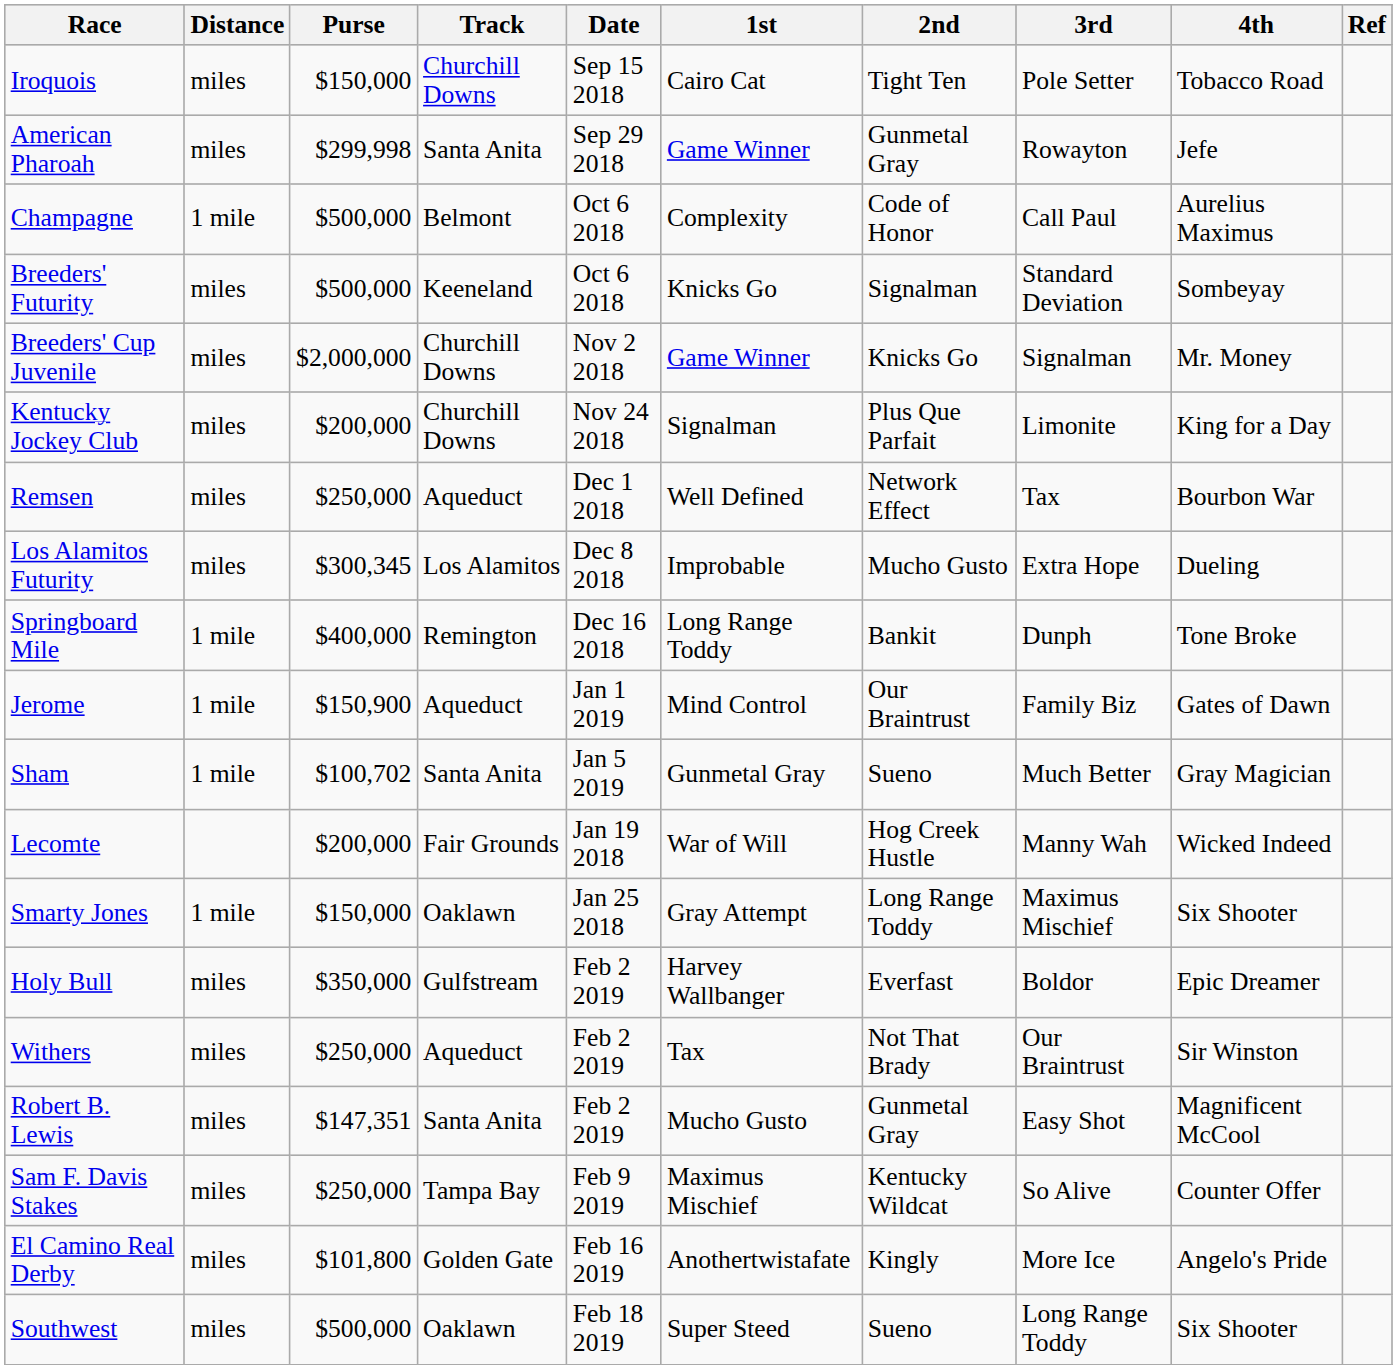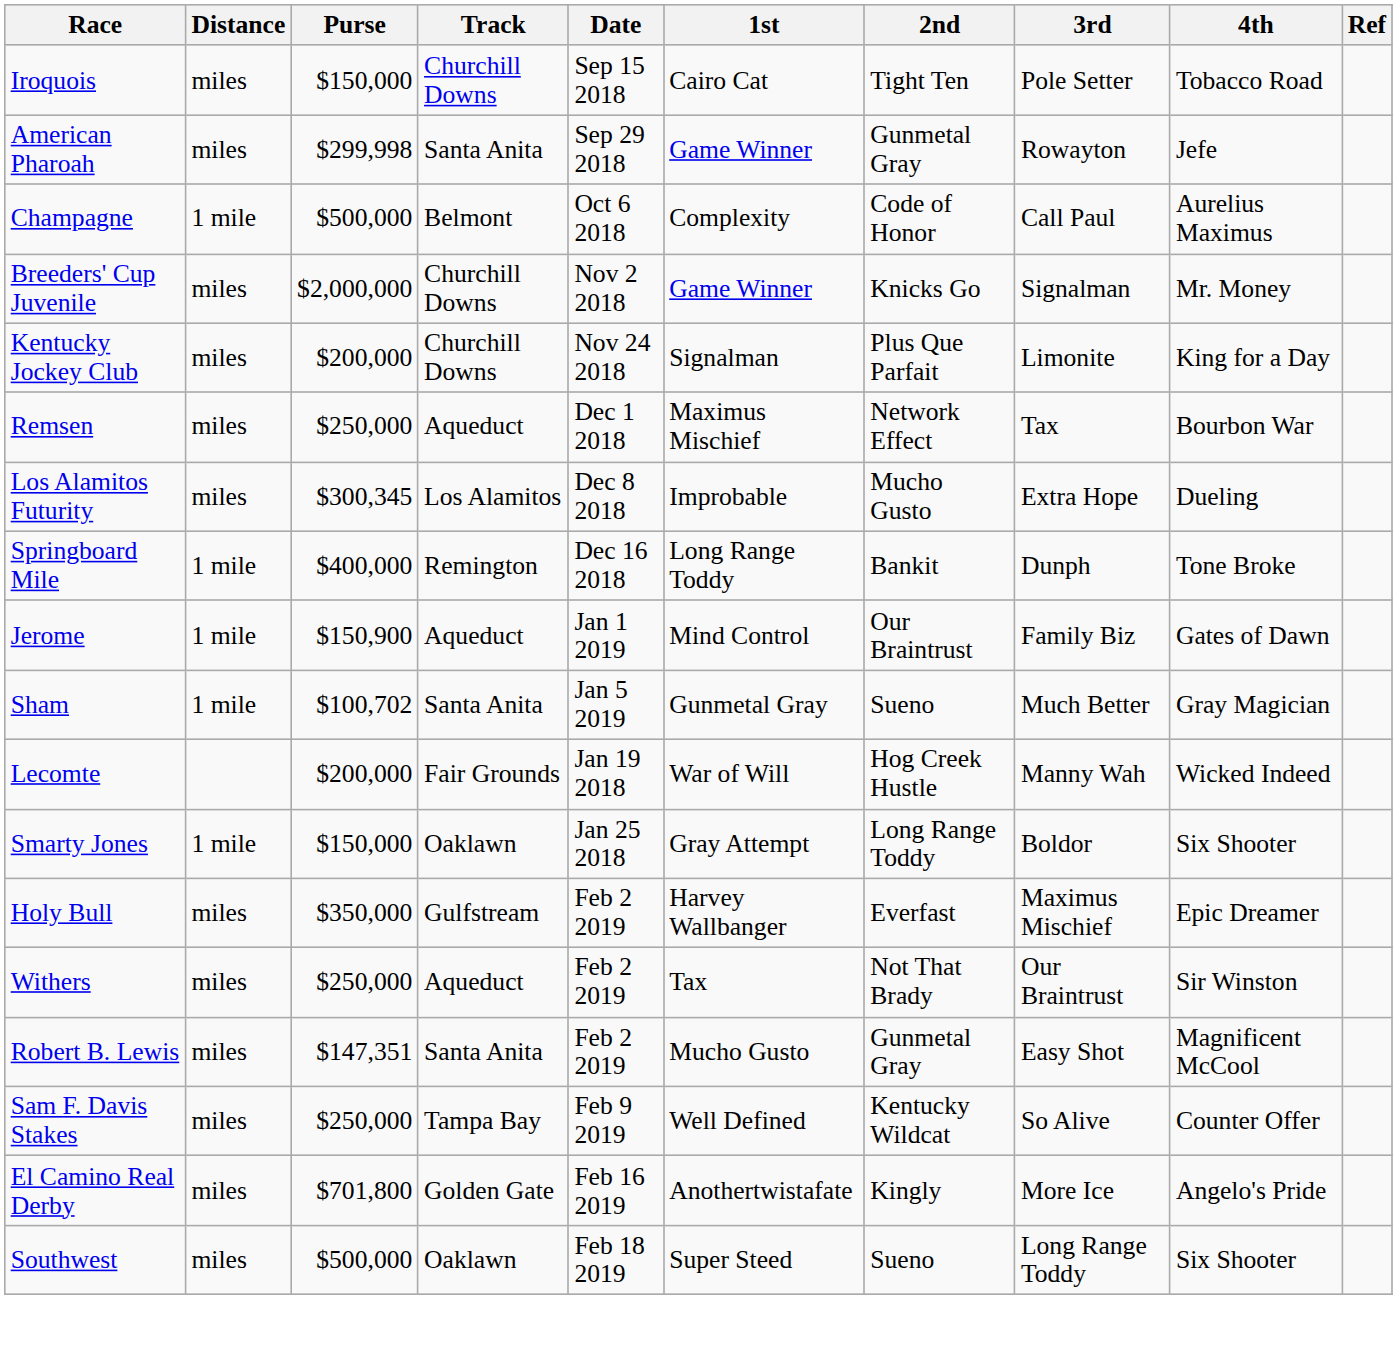 <table class="wikitable">
 <tr>
 <th>Race</th>
 <th>Distance</th>
 <th>Purse</th>
 <th>Track</th>
 <th>Date</th>
 <th>1st</th>
 <th>2nd</th>
 <th>3rd</th>
 <th>4th</th>
 <th>Ref</th>
 </tr>
 <tr>
 <td><a href='#'>Iroquois</a></td>
 <td> miles</td>
 <td align=right>$150,000</td>
 <td><a href='#'>Churchill Downs</a></td>
 <td>Sep 15 2018</td>
 <td>Cairo Cat</td>
 <td>Tight Ten</td>
 <td>Pole Setter</td>
 <td>Tobacco Road</td>
 <td></td>
 </tr>
 <tr>
 <td><a href='#'>American Pharoah</a></td>
 <td> miles</td>
 <td align=right>$299,998</td>
 <td>Santa Anita</td>
 <td>Sep 29 2018</td>
 <td><a href='#'>Game Winner</a></td>
 <td>Gunmetal Gray</td>
 <td>Rowayton</td>
 <td>Jefe</td>
 <td></td>
 </tr>
 <tr>
 <td><a href='#'>Champagne</a></td>
 <td>1 mile</td>
 <td align=right>$500,000</td>
 <td>Belmont</td>
 <td>Oct 6 2018</td>
 <td>Complexity</td>
 <td>Code of Honor</td>
 <td>Call Paul</td>
 <td>Aurelius Maximus</td>
 <td></td>
 </tr>
 <tr>
-<td><a href='#'>Breeders' Futurity</a></td>
-<td> miles</td>
-<td align=right>$500,000</td>
-<td>Keeneland</td>
-<td>Oct 6 2018</td>
-<td>Knicks Go</td>
-<td>Signalman</td>
-<td>Standard Deviation</td>
-<td>Sombeyay</td>
-<td></td>
-</tr>
-<tr>
 <td><a href='#'>Breeders' Cup Juvenile</a></td>
 <td> miles</td>
 <td align=right>$2,000,000</td>
 <td>Churchill Downs</td>
 <td>Nov 2 2018</td>
 <td><a href='#'>Game Winner</a></td>
 <td>Knicks Go</td>
 <td>Signalman</td>
 <td>Mr. Money</td>
 <td></td>
 </tr>
 <tr>
 <td><a href='#'>Kentucky Jockey Club</a></td>
 <td> miles</td>
 <td align=right>$200,000</td>
 <td>Churchill Downs</td>
 <td>Nov 24 2018</td>
 <td>Signalman</td>
 <td>Plus Que Parfait</td>
 <td>Limonite</td>
 <td>King for a Day</td>
 <td></td>
 </tr>
 <tr>
 <td><a href='#'>Remsen</a></td>
 <td> miles</td>
 <td align=right>$250,000</td>
 <td>Aqueduct</td>
 <td>Dec 1 2018</td>
-<td>Well Defined</td>
+<td>Maximus Mischief</td>
 <td>Network Effect</td>
 <td>Tax</td>
 <td>Bourbon War</td>
 <td></td>
 </tr>
 <tr>
 <td><a href='#'>Los Alamitos Futurity</a></td>
 <td> miles</td>
 <td align=right>$300,345</td>
 <td>Los Alamitos</td>
 <td>Dec 8 2018</td>
 <td>Improbable</td>
 <td>Mucho Gusto</td>
 <td>Extra Hope</td>
 <td>Dueling</td>
 <td></td>
 </tr>
 <tr>
 <td><a href='#'>Springboard Mile</a></td>
 <td>1 mile</td>
 <td align=right>$400,000</td>
 <td>Remington</td>
 <td>Dec 16 2018</td>
 <td>Long Range Toddy</td>
 <td>Bankit</td>
 <td>Dunph</td>
 <td>Tone Broke</td>
 <td></td>
 </tr>
 <tr>
 <td><a href='#'>Jerome</a></td>
 <td>1 mile</td>
 <td align=right>$150,900</td>
 <td>Aqueduct</td>
 <td>Jan 1 2019</td>
 <td>Mind Control</td>
 <td>Our Braintrust</td>
 <td>Family Biz</td>
 <td>Gates of Dawn</td>
 <td></td>
 </tr>
 <tr>
 <td><a href='#'>Sham</a></td>
 <td>1 mile</td>
 <td align=right>$100,702</td>
 <td>Santa Anita</td>
 <td>Jan 5 2019</td>
 <td>Gunmetal Gray</td>
 <td>Sueno</td>
 <td>Much Better</td>
 <td>Gray Magician</td>
 <td></td>
 </tr>
 <tr>
 <td><a href='#'>Lecomte</a></td>
 <td><small></small></td>
 <td align=right>$200,000</td>
 <td>Fair Grounds</td>
 <td>Jan 19 2018</td>
 <td>War of Will</td>
 <td>Hog Creek Hustle</td>
 <td>Manny Wah</td>
 <td>Wicked Indeed</td>
 <td></td>
 </tr>
 <tr>
 <td><a href='#'>Smarty Jones</a></td>
 <td>1 mile</td>
 <td align=right>$150,000</td>
 <td>Oaklawn</td>
 <td>Jan 25 2018</td>
 <td>Gray Attempt</td>
 <td>Long Range Toddy</td>
-<td>Maximus Mischief</td>
+<td>Boldor</td>
 <td>Six Shooter</td>
 <td></td>
 </tr>
 <tr>
 <td><a href='#'>Holy Bull</a></td>
 <td> miles</td>
 <td align=right>$350,000</td>
 <td>Gulfstream</td>
 <td>Feb 2 2019</td>
 <td>Harvey Wallbanger</td>
 <td>Everfast</td>
-<td>Boldor</td>
+<td>Maximus Mischief</td>
 <td>Epic Dreamer</td>
 <td></td>
 </tr>
 <tr>
 <td><a href='#'>Withers</a></td>
 <td> miles</td>
 <td align=right>$250,000</td>
 <td>Aqueduct</td>
 <td>Feb 2 2019</td>
 <td>Tax</td>
 <td>Not That Brady</td>
 <td>Our Braintrust</td>
 <td>Sir Winston</td>
 <td></td>
 </tr>
 <tr>
 <td><a href='#'>Robert B. Lewis</a></td>
 <td> miles</td>
 <td align=right>$147,351</td>
 <td>Santa Anita</td>
 <td>Feb 2 2019</td>
 <td>Mucho Gusto</td>
 <td>Gunmetal Gray</td>
 <td>Easy Shot</td>
 <td>Magnificent McCool</td>
 <td></td>
 </tr>
 <tr>
 <td><a href='#'>Sam F. Davis Stakes</a></td>
 <td> miles</td>
 <td align=right>$250,000</td>
 <td>Tampa Bay</td>
 <td>Feb 9 2019</td>
-<td>Maximus Mischief</td>
+<td>Well Defined</td>
 <td>Kentucky Wildcat</td>
 <td>So Alive</td>
 <td>Counter Offer</td>
 <td></td>
 </tr>
 <tr>
 <td><a href='#'>El Camino Real Derby</a></td>
 <td> miles</td>
-<td align=right>$101,800</td>
+<td align=right>$701,800</td>
 <td>Golden Gate</td>
 <td>Feb 16 2019</td>
 <td>Anothertwistafate</td>
 <td>Kingly</td>
 <td>More Ice</td>
 <td>Angelo's Pride</td>
 <td></td>
 </tr>
 <tr>
 <td><a href='#'>Southwest</a></td>
 <td> miles</td>
 <td align=right>$500,000</td>
 <td>Oaklawn</td>
 <td>Feb 18 2019</td>
 <td>Super Steed</td>
 <td>Sueno</td>
 <td>Long Range Toddy</td>
 <td>Six Shooter</td>
 <td></td>
 </tr>
 <tr>
 </tr>
 </table>
